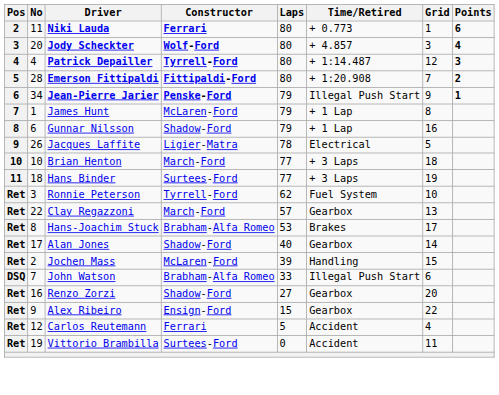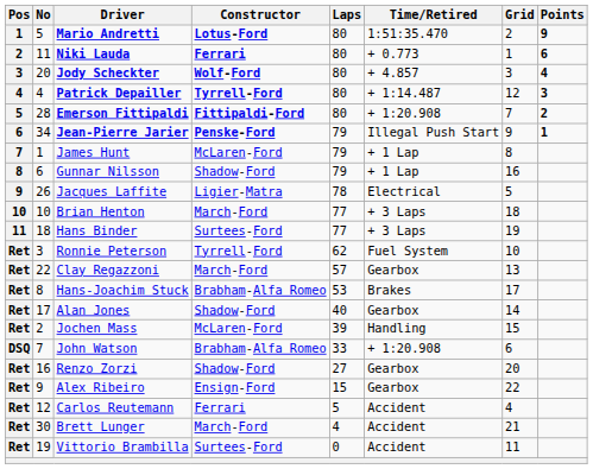 <table class="wikitable" style="font-size: 95%;">
 <tr>
 <th>Pos</th>
 <th>No</th>
 <th>Driver</th>
 <th>Constructor</th>
 <th>Laps</th>
 <th>Time/Retired</th>
 <th>Grid</th>
 <th>Points</th>
+</tr>
+<tr>
+<th>1</th>
+<td>5</td>
+<td> <strong><a href='#'>Mario Andretti</a></strong></td>
+<td><strong><a href='#'>Lotus</a>-<a href='#'>Ford</a></strong></td>
+<td>80</td>
+<td>1:51:35.470</td>
+<td>2</td>
+<td><strong>9</strong></td>
 </tr>
 <tr>
 <th>2</th>
 <td>11</td>
 <td> <strong><a href='#'>Niki Lauda</a></strong></td>
 <td><strong><a href='#'>Ferrari</a></strong></td>
 <td>80</td>
 <td>+ 0.773</td>
 <td>1</td>
 <td><strong>6</strong></td>
 </tr>
 <tr>
 <th>3</th>
 <td>20</td>
 <td> <strong><a href='#'>Jody Scheckter</a></strong></td>
 <td><strong><a href='#'>Wolf</a>-<a href='#'>Ford</a></strong></td>
 <td>80</td>
 <td>+ 4.857</td>
 <td>3</td>
 <td><strong>4</strong></td>
 </tr>
 <tr>
 <th>4</th>
 <td>4</td>
 <td> <strong><a href='#'>Patrick Depailler</a></strong></td>
 <td><strong><a href='#'>Tyrrell</a>-<a href='#'>Ford</a></strong></td>
 <td>80</td>
 <td>+ 1:14.487</td>
 <td>12</td>
 <td><strong>3</strong></td>
 </tr>
 <tr>
 <th>5</th>
 <td>28</td>
 <td> <strong><a href='#'>Emerson Fittipaldi</a></strong></td>
 <td><strong><a href='#'>Fittipaldi</a>-<a href='#'>Ford</a></strong></td>
 <td>80</td>
 <td>+ 1:20.908</td>
 <td>7</td>
 <td><strong>2</strong></td>
 </tr>
 <tr>
 <th>6</th>
 <td>34</td>
 <td> <strong><a href='#'>Jean-Pierre Jarier</a></strong></td>
 <td><strong><a href='#'>Penske</a>-<a href='#'>Ford</a></strong></td>
 <td>79</td>
 <td>Illegal Push Start</td>
 <td>9</td>
 <td><strong>1</strong></td>
 </tr>
 <tr>
 <th>7</th>
 <td>1</td>
 <td> <a href='#'>James Hunt</a></td>
 <td><a href='#'>McLaren</a>-<a href='#'>Ford</a></td>
 <td>79</td>
 <td>+ 1 Lap</td>
 <td>8</td>
 <td> </td>
 </tr>
 <tr>
 <th>8</th>
 <td>6</td>
 <td> <a href='#'>Gunnar Nilsson</a></td>
 <td><a href='#'>Shadow</a>-<a href='#'>Ford</a></td>
 <td>79</td>
 <td>+ 1 Lap</td>
 <td>16</td>
 <td> </td>
 </tr>
 <tr>
 <th>9</th>
 <td>26</td>
 <td> <a href='#'>Jacques Laffite</a></td>
 <td><a href='#'>Ligier</a>-<a href='#'>Matra</a></td>
 <td>78</td>
 <td>Electrical</td>
 <td>5</td>
 <td> </td>
 </tr>
 <tr>
 <th>10</th>
 <td>10</td>
 <td> <a href='#'>Brian Henton</a></td>
 <td><a href='#'>March</a>-<a href='#'>Ford</a></td>
 <td>77</td>
 <td>+ 3 Laps</td>
 <td>18</td>
 <td> </td>
 </tr>
 <tr>
 <th>11</th>
 <td>18</td>
 <td> <a href='#'>Hans Binder</a></td>
 <td><a href='#'>Surtees</a>-<a href='#'>Ford</a></td>
 <td>77</td>
 <td>+ 3 Laps</td>
 <td>19</td>
 <td> </td>
 </tr>
 <tr>
 <th>Ret</th>
 <td>3</td>
 <td> <a href='#'>Ronnie Peterson</a></td>
 <td><a href='#'>Tyrrell</a>-<a href='#'>Ford</a></td>
 <td>62</td>
 <td>Fuel System</td>
 <td>10</td>
 <td> </td>
 </tr>
 <tr>
 <th>Ret</th>
 <td>22</td>
 <td> <a href='#'>Clay Regazzoni</a></td>
 <td><a href='#'>March</a>-<a href='#'>Ford</a></td>
 <td>57</td>
 <td>Gearbox</td>
 <td>13</td>
 <td> </td>
 </tr>
 <tr>
 <th>Ret</th>
 <td>8</td>
 <td> <a href='#'>Hans-Joachim Stuck</a></td>
 <td><a href='#'>Brabham</a>-<a href='#'>Alfa Romeo</a></td>
 <td>53</td>
 <td>Brakes</td>
 <td>17</td>
 <td> </td>
 </tr>
 <tr>
 <th>Ret</th>
 <td>17</td>
 <td> <a href='#'>Alan Jones</a></td>
 <td><a href='#'>Shadow</a>-<a href='#'>Ford</a></td>
 <td>40</td>
 <td>Gearbox</td>
 <td>14</td>
 <td> </td>
 </tr>
 <tr>
 <th>Ret</th>
 <td>2</td>
 <td> <a href='#'>Jochen Mass</a></td>
 <td><a href='#'>McLaren</a>-<a href='#'>Ford</a></td>
 <td>39</td>
 <td>Handling</td>
 <td>15</td>
 <td> </td>
 </tr>
 <tr>
 <th>DSQ</th>
 <td>7</td>
 <td> <a href='#'>John Watson</a></td>
 <td><a href='#'>Brabham</a>-<a href='#'>Alfa Romeo</a></td>
 <td>33</td>
-<td>Illegal Push Start</td>
+<td>+ 1:20.908</td>
 <td>6</td>
 <td> </td>
 </tr>
 <tr>
 <th>Ret</th>
 <td>16</td>
 <td> <a href='#'>Renzo Zorzi</a></td>
 <td><a href='#'>Shadow</a>-<a href='#'>Ford</a></td>
 <td>27</td>
 <td>Gearbox</td>
 <td>20</td>
 <td> </td>
 </tr>
 <tr>
 <th>Ret</th>
 <td>9</td>
 <td> <a href='#'>Alex Ribeiro</a></td>
 <td><a href='#'>Ensign</a>-<a href='#'>Ford</a></td>
 <td>15</td>
 <td>Gearbox</td>
 <td>22</td>
 <td> </td>
 </tr>
 <tr>
 <th>Ret</th>
 <td>12</td>
 <td> <a href='#'>Carlos Reutemann</a></td>
 <td><a href='#'>Ferrari</a></td>
 <td>5</td>
 <td>Accident</td>
 <td>4</td>
 <td> </td>
 </tr>
 <tr>
 <th>Ret</th>
+<td>30</td>
+<td> <a href='#'>Brett Lunger</a></td>
+<td><a href='#'>March</a>-<a href='#'>Ford</a></td>
+<td>4</td>
+<td>Accident</td>
+<td>21</td>
+<td> </td>
+</tr>
+<tr>
+<th>Ret</th>
 <td>19</td>
 <td> <a href='#'>Vittorio Brambilla</a></td>
 <td><a href='#'>Surtees</a>-<a href='#'>Ford</a></td>
 <td>0</td>
 <td>Accident</td>
 <td>11</td>
 <td> </td>
 </tr>
 <tr>
 <th colspan="8"></th>
 </tr>
 </table>
